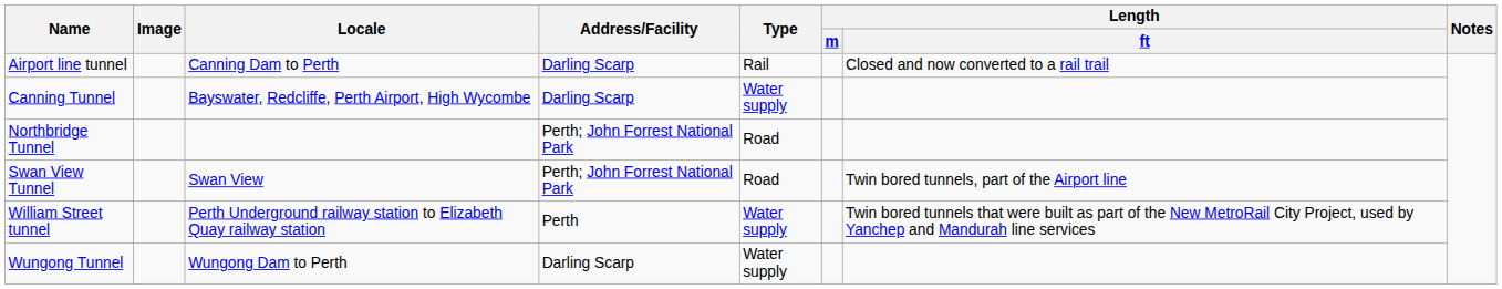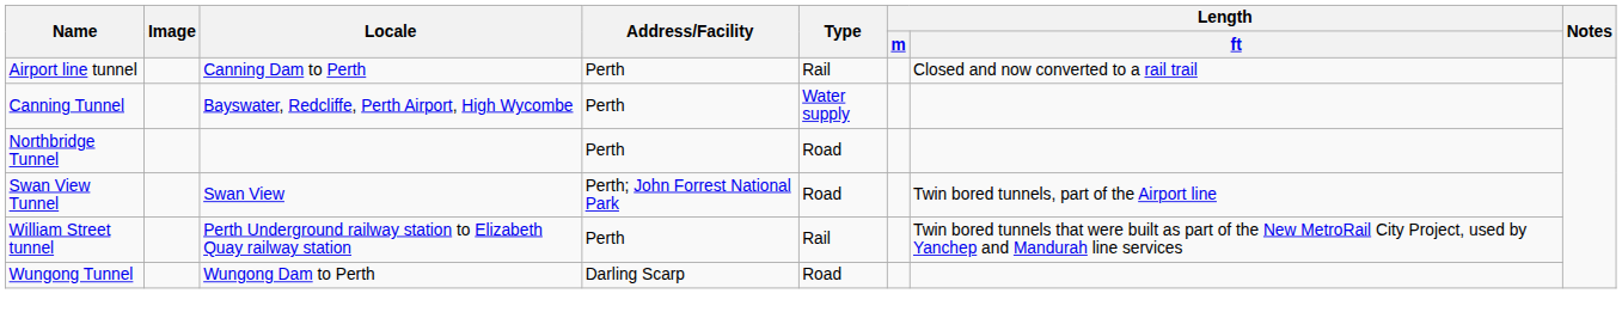 <table class="wikitable sortable">
 <tr>
 <th rowspan=2>Name</th>
 <th rowspan=2>Image</th>
 <th rowspan=2>Locale</th>
 <th rowspan=2>Address/Facility</th>
 <th rowspan=2>Type</th>
 <th colspan=2>Length</th>
 <th rowspan=2>Notes</th>
 </tr>
 <tr>
 <th><a href='#'>m</a></th>
 <th><a href='#'>ft</a></th>
 </tr>
 <tr>
 <td><a href='#'>Airport line</a> tunnel</td>
 <td></td>
 <td><a href='#'>Canning Dam</a> to <a href='#'>Perth</a></td>
-<td><a href='#'>Darling Scarp</a></td>
+<td>Perth</td>
 <td>Rail</td>
 <td></td>
 <td>Closed and now converted to a <a href='#'>rail trail</a></td>
 </tr>
 <tr>
 <td><a href='#'>Canning Tunnel</a></td>
 <td></td>
 <td><a href='#'>Bayswater</a>, <a href='#'>Redcliffe</a>, <a href='#'>Perth Airport</a>, <a href='#'>High Wycombe</a></td>
-<td><a href='#'>Darling Scarp</a></td>
+<td>Perth</td>
 <td><a href='#'>Water supply</a></td>
 <td></td>
 <td></td>
 </tr>
 <tr>
 <td><a href='#'>Northbridge Tunnel</a></td>
 <td></td>
 <td></td>
-<td>Perth; <a href='#'>John Forrest National Park</a></td>
+<td>Perth</td>
 <td>Road</td>
 <td></td>
 <td></td>
 </tr>
 <tr>
 <td><a href='#'>Swan View Tunnel</a></td>
 <td></td>
 <td><a href='#'>Swan View</a></td>
 <td>Perth; <a href='#'>John Forrest National Park</a></td>
 <td>Road</td>
 <td></td>
 <td>Twin bored tunnels, part of the <a href='#'>Airport line</a></td>
 </tr>
 <tr>
 <td><a href='#'>William Street tunnel</a></td>
 <td></td>
 <td><a href='#'>Perth Underground railway station</a> to <a href='#'>Elizabeth Quay railway station</a></td>
 <td>Perth</td>
-<td><a href='#'>Water supply</a></td>
+<td>Rail</td>
 <td></td>
 <td>Twin bored tunnels that were built as part of the <a href='#'>New MetroRail</a> City Project, used by <a href='#'>Yanchep</a> and <a href='#'>Mandurah</a> line services</td>
 </tr>
 <tr>
 <td><a href='#'>Wungong Tunnel</a></td>
 <td></td>
 <td><a href='#'>Wungong Dam</a> to Perth</td>
 <td>Darling Scarp</td>
-<td>Water supply</td>
+<td>Road</td>
 <td></td>
 <td></td>
 </tr>
 </table>
